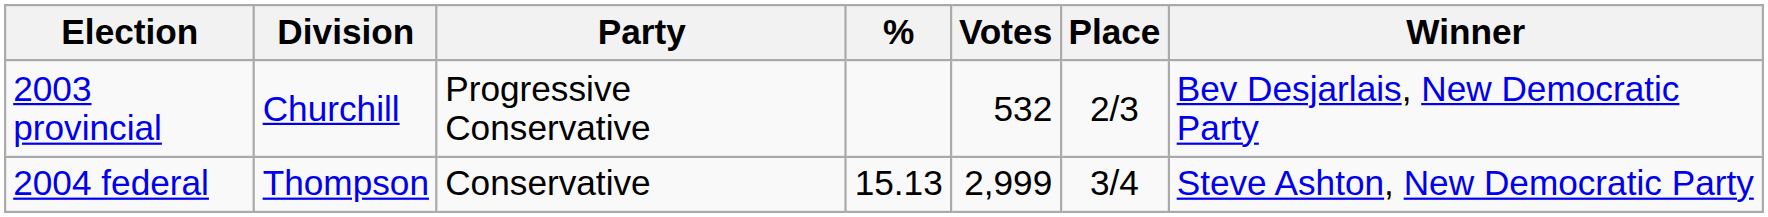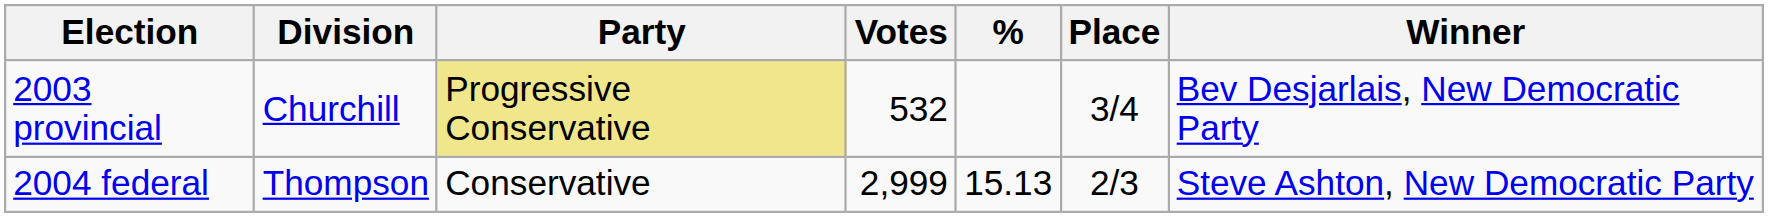 <table class="wikitable" width="800">
 <tr>
 <th align="left">Election</th>
 <th align="left">Division</th>
 <th align="left">Party</th>
+<th align="right">Votes</th>
 <th align="right">%</th>
-<th align="right">Votes</th>
 <th align="center">Place</th>
 <th align="center">Winner</th>
 </tr>
 <tr>
 <td align="left"><a href='#'>2003 provincial</a></td>
 <td align="left"><a href='#'>Churchill</a></td>
-<td align="left">Progressive Conservative</td>
+<td align="left" style="background: khaki;">Progressive Conservative</td>
+<td align="right">532</td>
 <td align="right"></td>
-<td align="right">532</td>
-<td align="center">2/3</td>
+<td align="center">3/4</td>
 <td align="left"><a href='#'>Bev Desjarlais</a>, <a href='#'>New Democratic Party</a></td>
 </tr>
 <tr>
 <td align="left"><a href='#'>2004 federal</a></td>
 <td align="left"><a href='#'>Thompson</a></td>
 <td align="left">Conservative</td>
+<td align="right">2,999</td>
 <td align="right">15.13</td>
-<td align="right">2,999</td>
-<td align="center">3/4</td>
+<td align="center">2/3</td>
 <td align="left"><a href='#'>Steve Ashton</a>, <a href='#'>New Democratic Party</a></td>
 </tr>
 </table>
